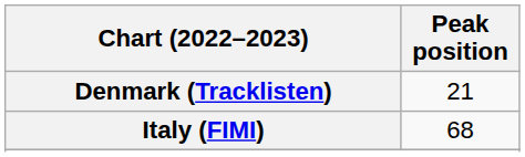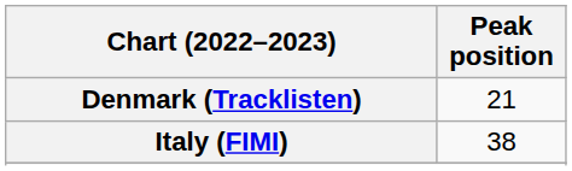 <table class="wikitable plainrowheaders" style="text-align:center">
 <tr>
 <th width=250>Chart (2022–2023)</th>
 <th width=69>Peak<br>position</th>
 </tr>
 <tr>
 <th scope="row">Denmark (<a href='#'>Tracklisten</a>)</th>
 <td>21</td>
 </tr>
 <tr>
 <th scope="row">Italy (<a href='#'>FIMI</a>)</th>
-<td>68</td>
+<td>38</td>
 </tr>
 <tr>
 </tr>
 <tr>
 </tr>
 <tr>
 </tr>
 <tr>
 </tr>
 </table>
